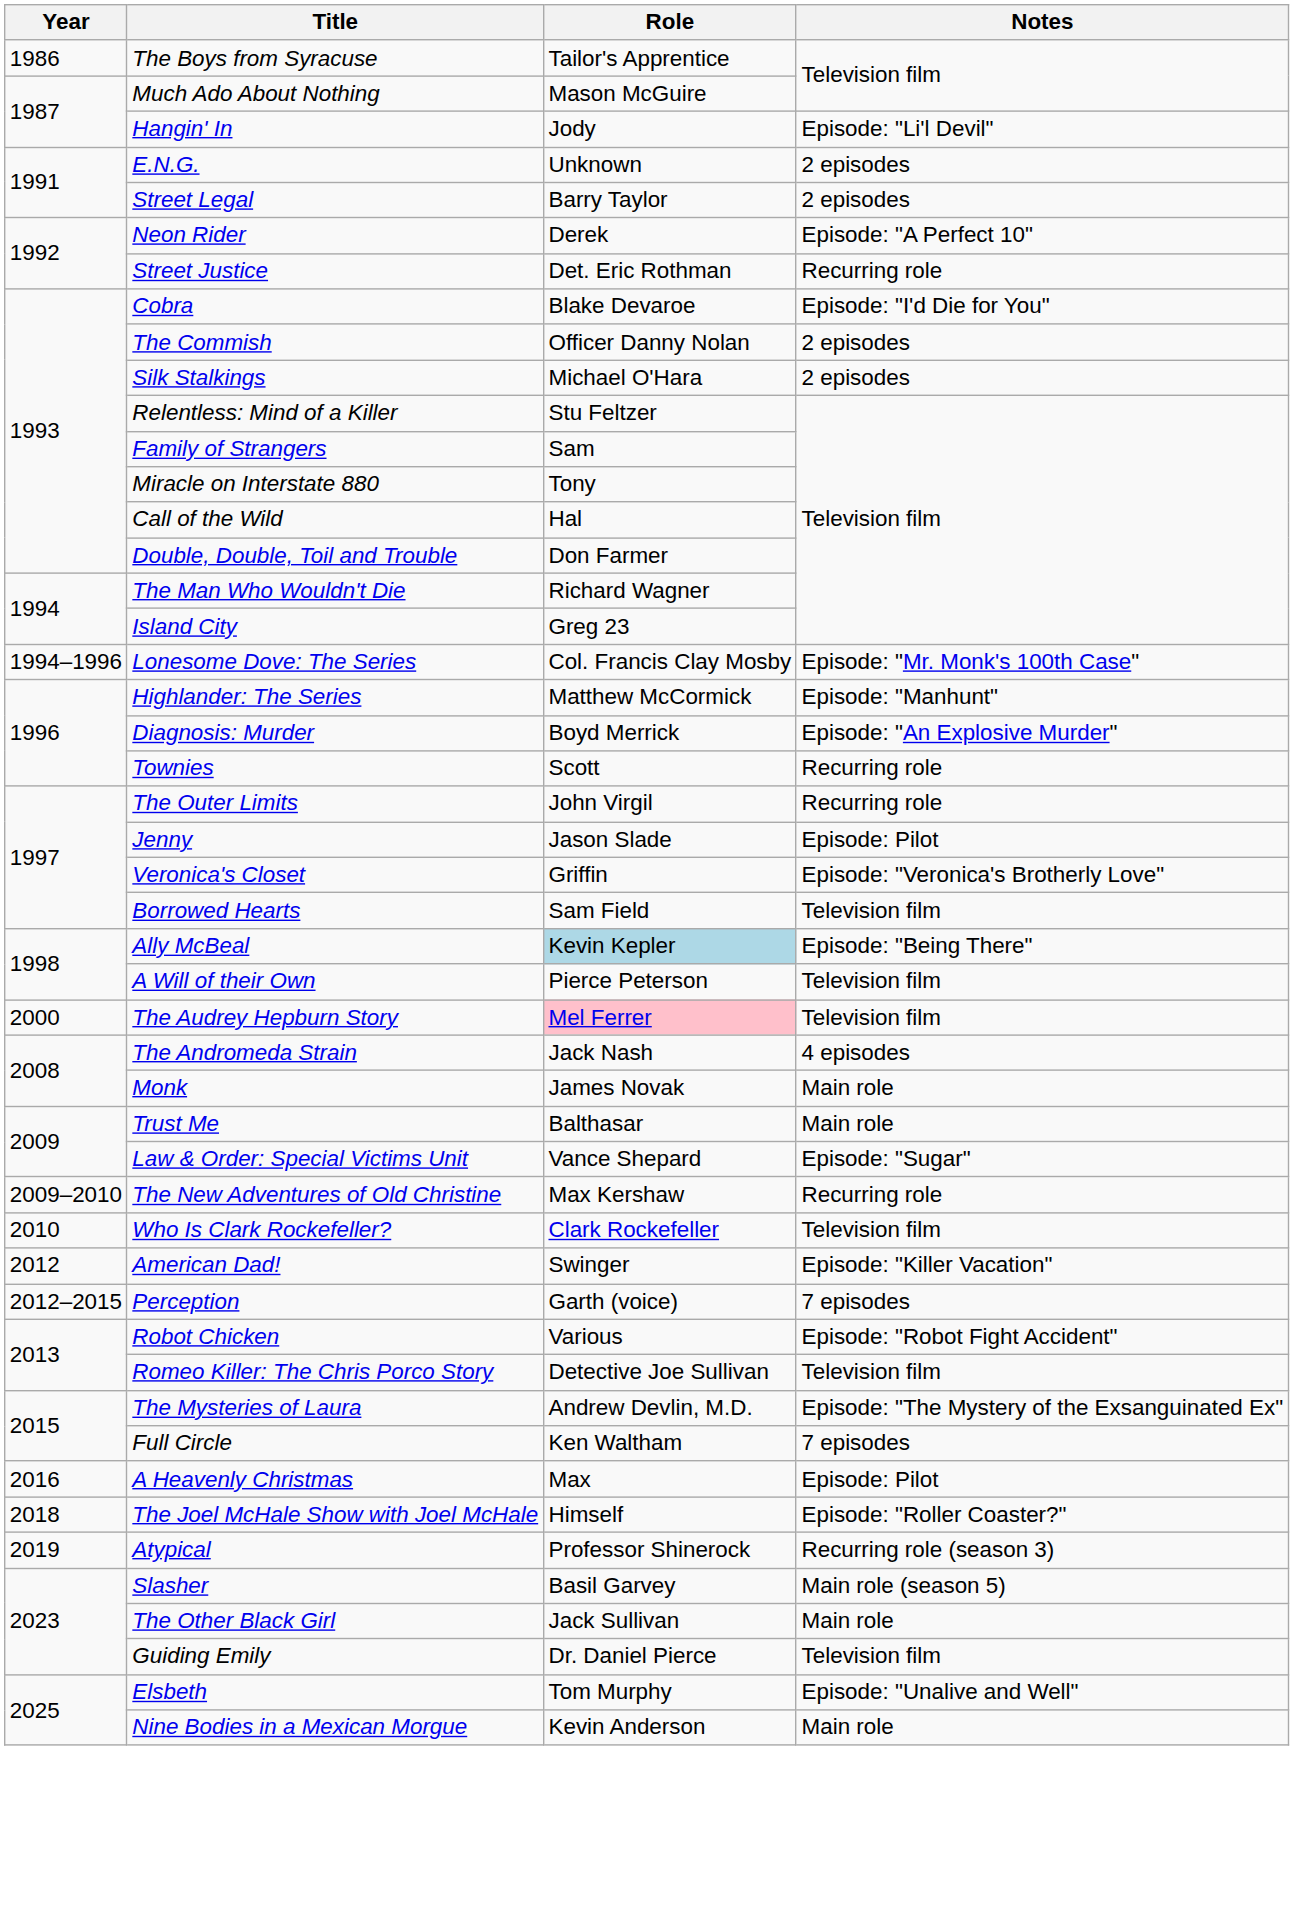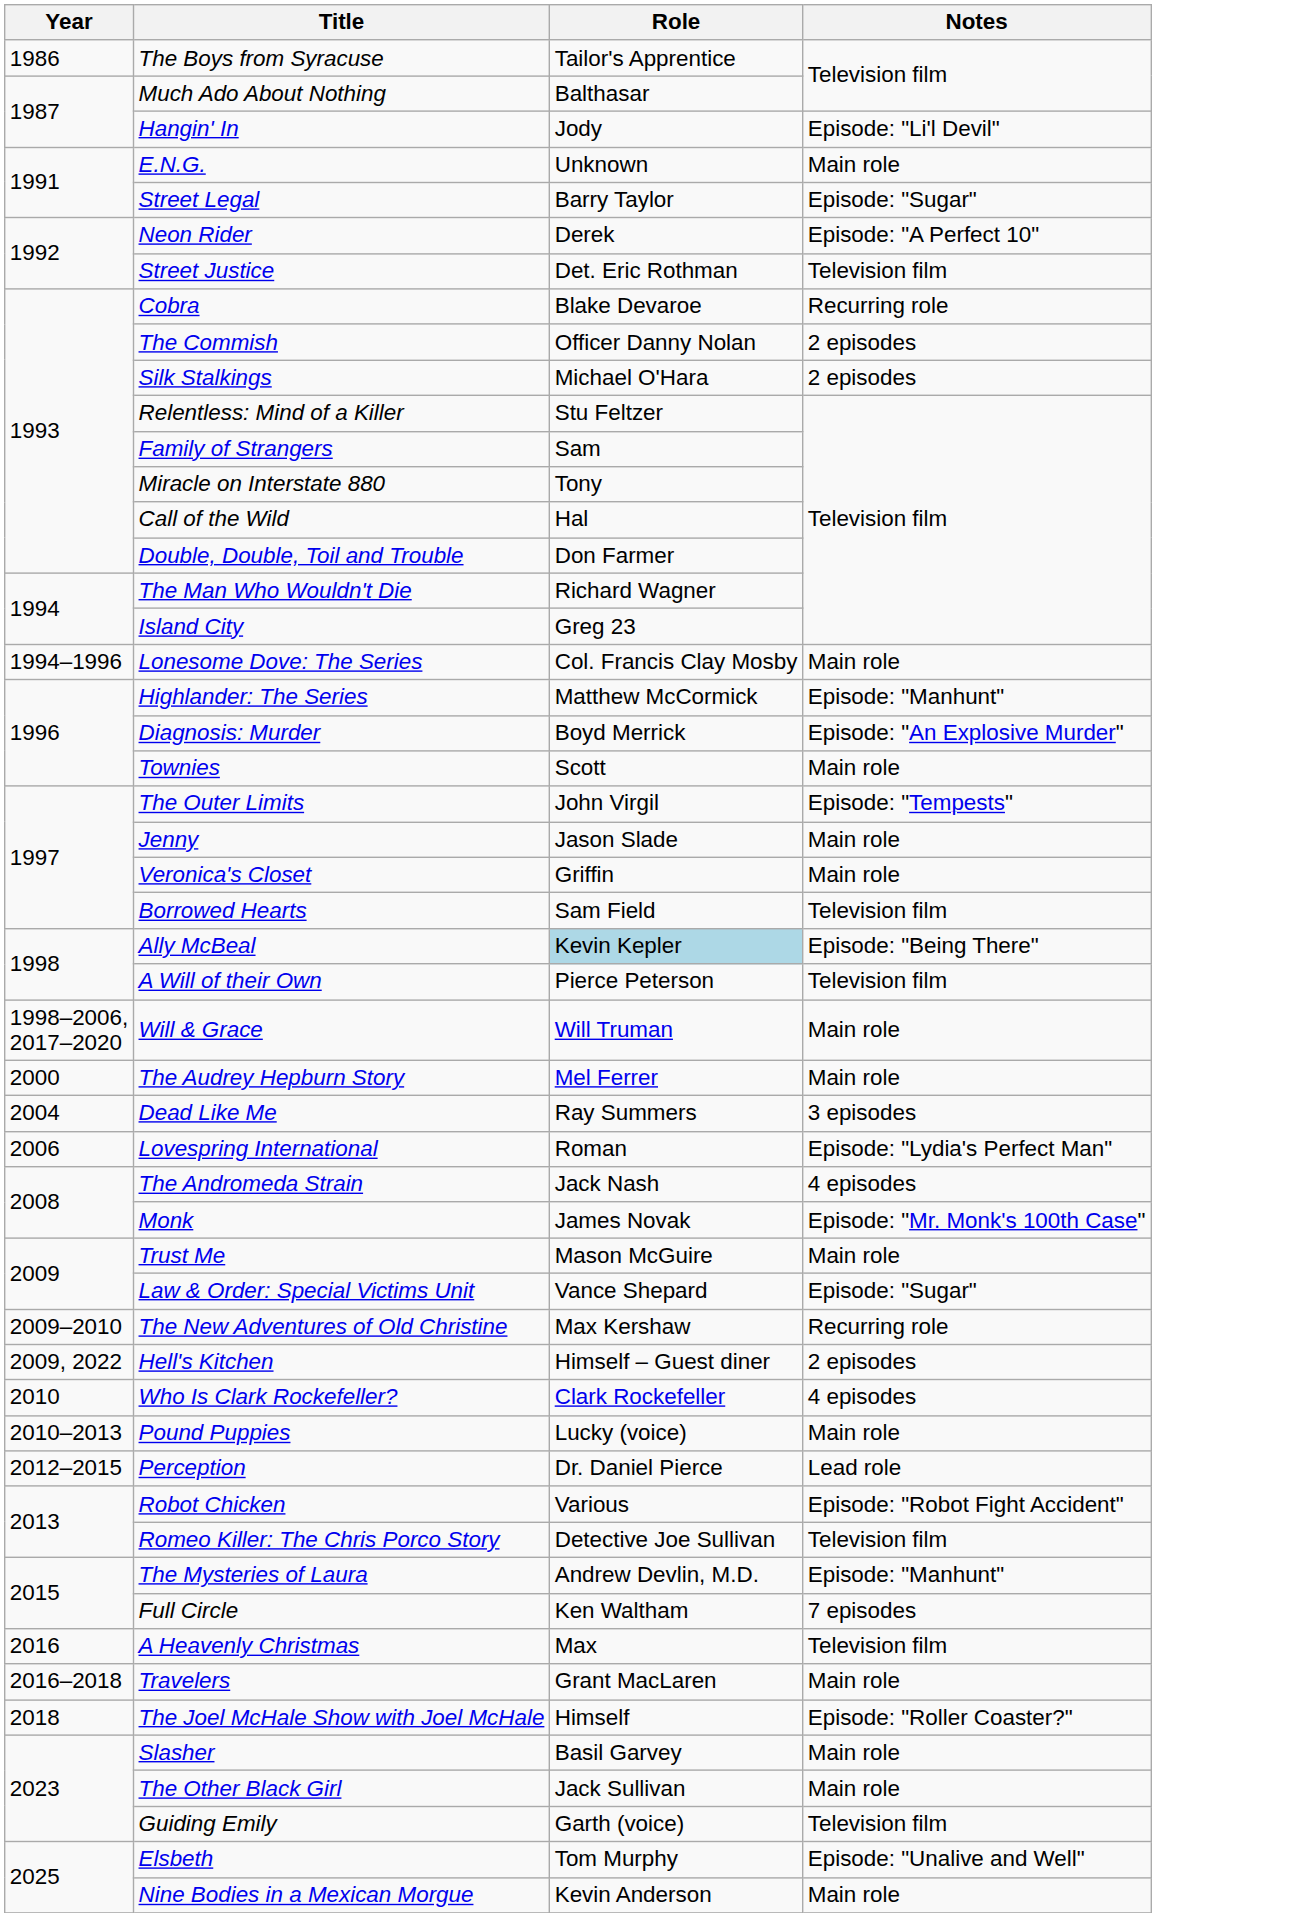 <table class="wikitable sortable">
 <tr>
 <th>Year</th>
 <th>Title</th>
 <th>Role</th>
 <th class=unsortable>Notes</th>
 </tr>
 <tr>
 <td>1986</td>
 <td data-sort-value="Boys from Syracuse, The"><em>The Boys from Syracuse</em></td>
 <td>Tailor's Apprentice</td>
 <td rowspan="2">Television film</td>
 </tr>
 <tr>
 <td rowspan="2">1987</td>
 <td><em>Much Ado About Nothing</em></td>
-<td>Mason McGuire</td>
+<td>Balthasar</td>
 </tr>
 <tr>
 <td><em><a href='#'>Hangin' In</a></em></td>
 <td>Jody</td>
 <td>Episode: "Li'l Devil"</td>
 </tr>
 <tr>
 <td rowspan="2">1991</td>
 <td><em><a href='#'>E.N.G.</a></em></td>
 <td>Unknown</td>
-<td>2 episodes</td>
+<td>Main role</td>
 </tr>
 <tr>
 <td><em><a href='#'>Street Legal</a></em></td>
 <td>Barry Taylor</td>
-<td>2 episodes</td>
+<td>Episode: "Sugar"</td>
 </tr>
 <tr>
 <td rowspan="2">1992</td>
 <td><em><a href='#'>Neon Rider</a></em></td>
 <td>Derek</td>
 <td>Episode: "A Perfect 10"</td>
 </tr>
 <tr>
 <td><em><a href='#'>Street Justice</a></em></td>
 <td>Det. Eric Rothman</td>
-<td>Recurring role</td>
+<td>Television film</td>
 </tr>
 <tr>
 <td rowspan="8">1993</td>
 <td><em><a href='#'>Cobra</a></em></td>
 <td>Blake Devaroe</td>
-<td>Episode: "I'd Die for You"</td>
+<td>Recurring role</td>
 </tr>
 <tr>
 <td data-sort-value="Commish, The"><em><a href='#'>The Commish</a></em></td>
 <td>Officer Danny Nolan</td>
 <td>2 episodes</td>
 </tr>
 <tr>
 <td><em><a href='#'>Silk Stalkings</a></em></td>
 <td>Michael O'Hara</td>
 <td>2 episodes</td>
 </tr>
 <tr>
 <td><em>Relentless: Mind of a Killer</em></td>
 <td>Stu Feltzer</td>
 <td rowspan="7">Television film</td>
 </tr>
 <tr>
 <td><em><a href='#'>Family of Strangers</a></em></td>
 <td>Sam</td>
 </tr>
 <tr>
 <td><em>Miracle on Interstate 880</em></td>
 <td>Tony</td>
 </tr>
 <tr>
 <td><em>Call of the Wild</em></td>
 <td>Hal</td>
 </tr>
 <tr>
 <td><em><a href='#'>Double, Double, Toil and Trouble</a></em></td>
 <td>Don Farmer</td>
 </tr>
 <tr>
 <td rowspan="2">1994</td>
 <td data-sort-value="Man Who Wouldn't Die, The"><em><a href='#'>The Man Who Wouldn't Die</a></em></td>
 <td>Richard Wagner</td>
 </tr>
 <tr>
 <td><em><a href='#'>Island City</a></em></td>
 <td>Greg 23</td>
 </tr>
 <tr>
 <td>1994–1996</td>
 <td><em><a href='#'>Lonesome Dove: The Series</a></em></td>
 <td>Col. Francis Clay Mosby</td>
-<td>Episode: "<a href='#'>Mr. Monk's 100th Case</a>"</td>
+<td>Main role</td>
 </tr>
 <tr>
 <td rowspan="3">1996</td>
 <td><em><a href='#'>Highlander: The Series</a></em></td>
 <td>Matthew McCormick</td>
 <td>Episode: "Manhunt"</td>
 </tr>
 <tr>
 <td><em><a href='#'>Diagnosis: Murder</a></em></td>
 <td>Boyd Merrick</td>
 <td>Episode: "<a href='#'>An Explosive Murder</a>"</td>
 </tr>
 <tr>
 <td><em><a href='#'>Townies</a></em></td>
 <td>Scott</td>
-<td>Recurring role</td>
+<td>Main role</td>
 </tr>
 <tr>
 <td rowspan="4">1997</td>
 <td data-sort-value="Outer Limits, The"><em><a href='#'>The Outer Limits</a></em></td>
 <td>John Virgil</td>
-<td>Recurring role</td>
+<td>Episode: "<a href='#'>Tempests</a>"</td>
 </tr>
 <tr>
 <td><em><a href='#'>Jenny</a></em></td>
 <td>Jason Slade</td>
-<td>Episode: Pilot</td>
+<td>Main role</td>
 </tr>
 <tr>
 <td><em><a href='#'>Veronica's Closet</a></em></td>
 <td>Griffin</td>
-<td>Episode: "Veronica's Brotherly Love"</td>
+<td>Main role</td>
 </tr>
 <tr>
 <td><em><a href='#'>Borrowed Hearts</a></em></td>
 <td>Sam Field</td>
 <td>Television film</td>
 </tr>
 <tr>
 <td rowspan="2">1998</td>
 <td><em><a href='#'>Ally McBeal</a></em></td>
 <td style="background: lightblue;">Kevin Kepler</td>
 <td>Episode: "Being There"</td>
 </tr>
 <tr>
 <td data-sort-value="Will of their Own, A"><em><a href='#'>A Will of their Own</a></em></td>
 <td>Pierce Peterson</td>
 <td>Television film</td>
 </tr>
 <tr>
+<td>1998–2006,<br>2017–2020</td>
+<td><em><a href='#'>Will & Grace</a></em></td>
+<td><a href='#'>Will Truman</a></td>
+<td>Main role</td>
+</tr>
+<tr>
 <td>2000</td>
 <td data-sort-value="Audrey Hepburn Story, The"><em><a href='#'>The Audrey Hepburn Story</a></em></td>
-<td style="background: pink;"><a href='#'>Mel Ferrer</a></td>
-<td>Television film</td>
+<td><a href='#'>Mel Ferrer</a></td>
+<td>Main role</td>
+</tr>
+<tr>
+<td>2004</td>
+<td><em><a href='#'>Dead Like Me</a></em></td>
+<td>Ray Summers</td>
+<td>3 episodes</td>
+</tr>
+<tr>
+<td>2006</td>
+<td><em><a href='#'>Lovespring International</a></em></td>
+<td>Roman</td>
+<td>Episode: "Lydia's Perfect Man"</td>
 </tr>
 <tr>
 <td rowspan="2">2008</td>
 <td data-sort-value="Andromeda Strain, The"><em><a href='#'>The Andromeda Strain</a></em></td>
 <td>Jack Nash</td>
 <td>4 episodes</td>
 </tr>
 <tr>
 <td><em><a href='#'>Monk</a></em></td>
 <td>James Novak</td>
-<td>Main role</td>
+<td>Episode: "<a href='#'>Mr. Monk's 100th Case</a>"</td>
 </tr>
 <tr>
 <td rowspan="2">2009</td>
 <td><em><a href='#'>Trust Me</a></em></td>
-<td>Balthasar</td>
+<td>Mason McGuire</td>
 <td>Main role</td>
 </tr>
 <tr>
 <td><em><a href='#'>Law & Order: Special Victims Unit</a></em></td>
 <td>Vance Shepard</td>
 <td>Episode: "Sugar"</td>
 </tr>
 <tr>
 <td>2009–2010</td>
 <td data-sort-value="New Adventures of Old Christine, The"><em><a href='#'>The New Adventures of Old Christine</a></em></td>
 <td>Max Kershaw</td>
 <td>Recurring role</td>
 </tr>
 <tr>
+<td>2009, 2022</td>
+<td><em><a href='#'>Hell's Kitchen</a></em></td>
+<td>Himself – Guest diner</td>
+<td>2 episodes</td>
+</tr>
+<tr>
 <td>2010</td>
 <td><em><a href='#'>Who Is Clark Rockefeller?</a></em></td>
 <td><a href='#'>Clark Rockefeller</a></td>
-<td>Television film</td>
+<td>4 episodes</td>
 </tr>
 <tr>
-<td>2012</td>
-<td><em><a href='#'>American Dad!</a></em></td>
-<td>Swinger</td>
-<td>Episode: "Killer Vacation"</td>
+<td>2010–2013</td>
+<td><em><a href='#'>Pound Puppies</a></em></td>
+<td>Lucky (voice)</td>
+<td>Main role</td>
 </tr>
 <tr>
 <td>2012–2015</td>
 <td><em><a href='#'>Perception</a></em></td>
-<td>Garth (voice)</td>
-<td>7 episodes</td>
+<td>Dr. Daniel Pierce</td>
+<td>Lead role</td>
 </tr>
 <tr>
 <td rowspan="2">2013</td>
 <td><em><a href='#'>Robot Chicken</a></em></td>
 <td>Various</td>
 <td>Episode: "Robot Fight Accident"</td>
 </tr>
 <tr>
 <td><em><a href='#'>Romeo Killer: The Chris Porco Story</a></em></td>
 <td>Detective Joe Sullivan</td>
 <td>Television film</td>
 </tr>
 <tr>
 <td rowspan="2">2015</td>
 <td data-sort-value="Mysteries of Laura, The"><em><a href='#'>The Mysteries of Laura</a></em></td>
 <td>Andrew Devlin, M.D.</td>
-<td>Episode: "The Mystery of the Exsanguinated Ex"</td>
+<td>Episode: "Manhunt"</td>
 </tr>
 <tr>
 <td><em>Full Circle</em></td>
 <td>Ken Waltham</td>
 <td>7 episodes</td>
 </tr>
 <tr>
 <td>2016</td>
 <td data-sort-value="Heavenly Christmas, A"><em><a href='#'>A Heavenly Christmas</a></em></td>
 <td>Max</td>
-<td>Episode: Pilot</td>
+<td>Television film</td>
+</tr>
+<tr>
+<td>2016–2018</td>
+<td><em><a href='#'>Travelers</a></em></td>
+<td>Grant MacLaren</td>
+<td>Main role</td>
 </tr>
 <tr>
 <td>2018</td>
 <td data-sort-value="Joel McHale Show with Joel McHale, The"><em><a href='#'>The Joel McHale Show with Joel McHale</a></em></td>
 <td>Himself</td>
 <td>Episode: "Roller Coaster?"</td>
 </tr>
 <tr>
-<td>2019</td>
-<td><em><a href='#'>Atypical</a></em></td>
-<td>Professor Shinerock</td>
-<td>Recurring role (season 3)</td>
-</tr>
-<tr>
 <td rowspan="3">2023</td>
 <td><em><a href='#'>Slasher</a></em></td>
 <td>Basil Garvey</td>
-<td>Main role (season 5)</td>
+<td>Main role</td>
 </tr>
 <tr>
 <td data-sort-value="Other Black Girl, The"><em><a href='#'>The Other Black Girl</a></em></td>
 <td>Jack Sullivan</td>
 <td>Main role</td>
 </tr>
 <tr>
 <td><em>Guiding Emily</em></td>
-<td>Dr. Daniel Pierce</td>
+<td>Garth (voice)</td>
 <td>Television film</td>
 </tr>
 <tr>
 <td rowspan="2">2025</td>
 <td><em><a href='#'>Elsbeth</a></em></td>
 <td>Tom Murphy</td>
 <td>Episode: "Unalive and Well"</td>
 </tr>
 <tr>
 <td><em><a href='#'>Nine Bodies in a Mexican Morgue</a></em></td>
 <td>Kevin Anderson</td>
 <td>Main role</td>
 </tr>
 </table>
